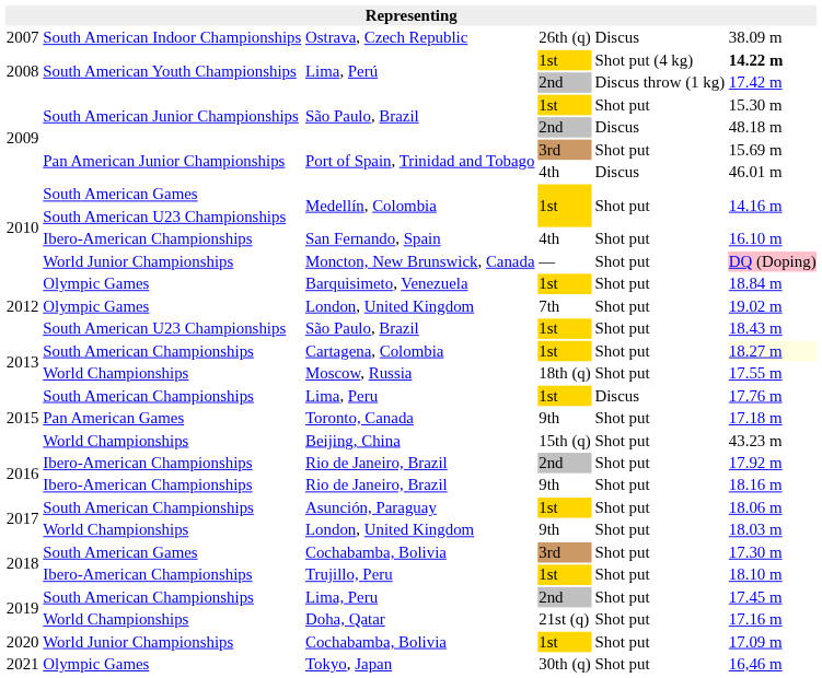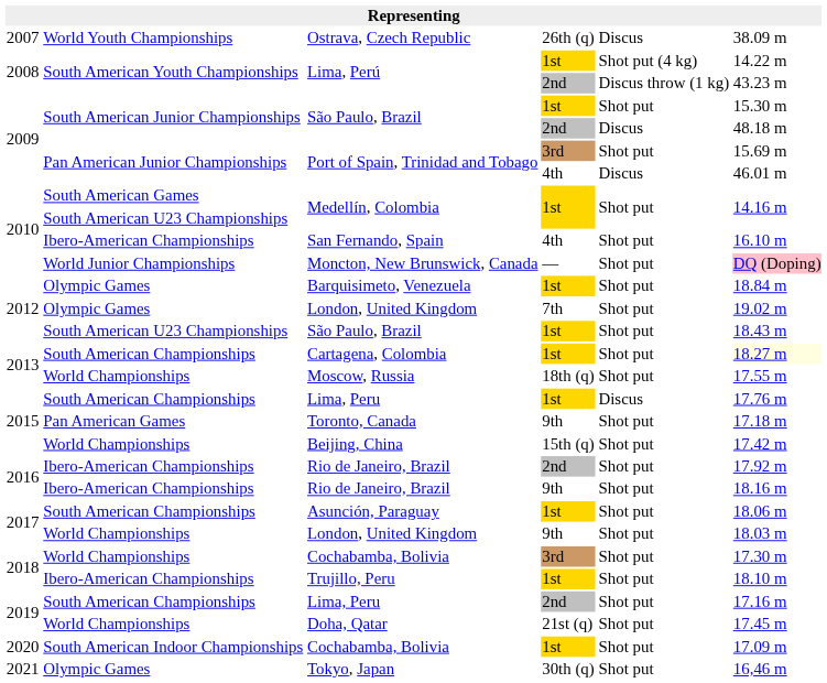 <table>
 <tr>
 <th bgcolor="#eeeeee" colspan="6">Representing </th>
 </tr>
 <tr>
 <td>2007</td>
-<td><a href='#'>South American Indoor Championships</a></td>
+<td><a href='#'>World Youth Championships</a></td>
 <td><a href='#'>Ostrava</a>, <a href='#'>Czech Republic</a></td>
 <td>26th (q)</td>
 <td>Discus</td>
 <td>38.09 m</td>
 </tr>
 <tr>
 <td rowspan=2>2008</td>
 <td rowspan=2><a href='#'>South American Youth Championships</a></td>
 <td rowspan=2><a href='#'>Lima</a>, <a href='#'>Perú</a></td>
 <td bgcolor=gold>1st</td>
 <td>Shot put (4 kg)</td>
-<td><strong>14.22 m</strong></td>
+<td>14.22 m</td>
 </tr>
 <tr>
 <td bgcolor=silver>2nd</td>
 <td>Discus throw (1 kg)</td>
-<td><a href='#'>17.42 m</a></td>
+<td>43.23 m</td>
 </tr>
 <tr>
 <td rowspan=4>2009</td>
 <td rowspan=2><a href='#'>South American Junior Championships</a></td>
 <td rowspan=2><a href='#'>São Paulo</a>, <a href='#'>Brazil</a></td>
 <td bgcolor=gold>1st</td>
 <td>Shot put</td>
 <td>15.30 m</td>
 </tr>
 <tr>
 <td bgcolor=silver>2nd</td>
 <td>Discus</td>
 <td>48.18 m</td>
 </tr>
 <tr>
 <td rowspan=2><a href='#'>Pan American Junior Championships</a></td>
 <td rowspan=2><a href='#'>Port of Spain</a>, <a href='#'>Trinidad and Tobago</a></td>
 <td bgcolor="cc9966">3rd</td>
 <td>Shot put</td>
 <td>15.69 m</td>
 </tr>
 <tr>
 <td>4th</td>
 <td>Discus</td>
 <td>46.01 m</td>
 </tr>
 <tr>
 <td rowspan=4>2010</td>
 <td><a href='#'>South American Games</a></td>
 <td rowspan=2><a href='#'>Medellín</a>, <a href='#'>Colombia</a></td>
 <td rowspan=2 bgcolor=gold>1st</td>
 <td rowspan=2>Shot put</td>
 <td rowspan=2><a href='#'>14.16 m</a></td>
 </tr>
 <tr>
 <td><a href='#'>South American U23 Championships</a></td>
 </tr>
 <tr>
 <td><a href='#'>Ibero-American Championships</a></td>
 <td><a href='#'>San Fernando</a>, <a href='#'>Spain</a></td>
 <td>4th</td>
 <td>Shot put</td>
 <td><a href='#'>16.10 m</a></td>
 </tr>
 <tr>
 <td><a href='#'>World Junior Championships</a></td>
 <td><a href='#'>Moncton, New Brunswick</a>, <a href='#'>Canada</a></td>
 <td>—</td>
 <td>Shot put</td>
 <td bgcolor=pink><a href='#'>DQ</a> (Doping)</td>
 </tr>
 <tr>
 <td rowspan=3>2012</td>
 <td><a href='#'>Olympic Games</a></td>
 <td><a href='#'>Barquisimeto</a>, <a href='#'>Venezuela</a></td>
 <td bgcolor=gold>1st</td>
 <td>Shot put</td>
 <td><a href='#'>18.84 m</a></td>
 </tr>
 <tr>
 <td><a href='#'>Olympic Games</a></td>
 <td><a href='#'>London</a>, <a href='#'>United Kingdom</a></td>
 <td>7th</td>
 <td>Shot put</td>
 <td><a href='#'>19.02 m</a></td>
 </tr>
 <tr>
 <td><a href='#'>South American U23 Championships</a></td>
 <td><a href='#'>São Paulo</a>, <a href='#'>Brazil</a></td>
 <td bgcolor=gold>1st</td>
 <td>Shot put</td>
 <td><a href='#'>18.43 m</a></td>
 </tr>
 <tr>
 <td rowspan=2>2013</td>
 <td><a href='#'>South American Championships</a></td>
 <td><a href='#'>Cartagena</a>, <a href='#'>Colombia</a></td>
 <td bgcolor=gold>1st</td>
 <td>Shot put</td>
 <td style="background: lightyellow;"><a href='#'>18.27 m</a></td>
 </tr>
 <tr>
 <td><a href='#'>World Championships</a></td>
 <td><a href='#'>Moscow</a>, <a href='#'>Russia</a></td>
 <td>18th (q)</td>
 <td>Shot put</td>
 <td><a href='#'>17.55 m</a></td>
 </tr>
 <tr>
 <td rowspan=3>2015</td>
 <td><a href='#'>South American Championships</a></td>
 <td><a href='#'>Lima</a>, <a href='#'>Peru</a></td>
 <td bgcolor=gold>1st</td>
 <td>Discus</td>
 <td><a href='#'>17.76 m</a></td>
 </tr>
 <tr>
 <td><a href='#'>Pan American Games</a></td>
 <td><a href='#'>Toronto, Canada</a></td>
 <td>9th</td>
 <td>Shot put</td>
 <td><a href='#'>17.18 m</a></td>
 </tr>
 <tr>
 <td><a href='#'>World Championships</a></td>
 <td><a href='#'>Beijing, China</a></td>
 <td>15th (q)</td>
 <td>Shot put</td>
-<td>43.23 m</td>
+<td><a href='#'>17.42 m</a></td>
 </tr>
 <tr>
 <td rowspan=2>2016</td>
 <td><a href='#'>Ibero-American Championships</a></td>
 <td><a href='#'>Rio de Janeiro, Brazil</a></td>
 <td bgcolor=silver>2nd</td>
 <td>Shot put</td>
 <td><a href='#'>17.92 m</a></td>
 </tr>
 <tr>
 <td><a href='#'>Ibero-American Championships</a></td>
 <td><a href='#'>Rio de Janeiro, Brazil</a></td>
 <td>9th</td>
 <td>Shot put</td>
 <td><a href='#'>18.16 m</a></td>
 </tr>
 <tr>
 <td rowspan=2>2017</td>
 <td><a href='#'>South American Championships</a></td>
 <td><a href='#'>Asunción, Paraguay</a></td>
 <td bgcolor=gold>1st</td>
 <td>Shot put</td>
 <td><a href='#'>18.06 m</a></td>
 </tr>
 <tr>
 <td><a href='#'>World Championships</a></td>
 <td><a href='#'>London</a>, <a href='#'>United Kingdom</a></td>
 <td>9th</td>
 <td>Shot put</td>
 <td><a href='#'>18.03 m</a></td>
 </tr>
 <tr>
 <td rowspan=2>2018</td>
-<td><a href='#'>South American Games</a></td>
+<td><a href='#'>World Championships</a></td>
 <td><a href='#'>Cochabamba, Bolivia</a></td>
 <td bgcolor=cc9966>3rd</td>
 <td>Shot put</td>
 <td><a href='#'>17.30 m</a></td>
 </tr>
 <tr>
 <td><a href='#'>Ibero-American Championships</a></td>
 <td><a href='#'>Trujillo, Peru</a></td>
 <td bgcolor=gold>1st</td>
 <td>Shot put</td>
 <td><a href='#'>18.10 m</a></td>
 </tr>
 <tr>
 <td rowspan=2>2019</td>
 <td><a href='#'>South American Championships</a></td>
 <td><a href='#'>Lima, Peru</a></td>
 <td bgcolor=silver>2nd</td>
 <td>Shot put</td>
-<td><a href='#'>17.45 m</a></td>
+<td><a href='#'>17.16 m</a></td>
 </tr>
 <tr>
 <td><a href='#'>World Championships</a></td>
 <td><a href='#'>Doha, Qatar</a></td>
 <td>21st (q)</td>
 <td>Shot put</td>
-<td><a href='#'>17.16 m</a></td>
+<td><a href='#'>17.45 m</a></td>
 </tr>
 <tr>
 <td>2020</td>
-<td><a href='#'>World Junior Championships</a></td>
+<td><a href='#'>South American Indoor Championships</a></td>
 <td><a href='#'>Cochabamba, Bolivia</a></td>
 <td bgcolor=gold>1st</td>
 <td>Shot put</td>
 <td><a href='#'>17.09 m</a></td>
 </tr>
 <tr>
 <td>2021</td>
 <td><a href='#'>Olympic Games</a></td>
 <td><a href='#'>Tokyo</a>, <a href='#'>Japan</a></td>
 <td>30th (q)</td>
 <td>Shot put</td>
 <td><a href='#'>16,46 m</a></td>
 </tr>
 </table>
